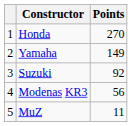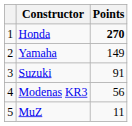 <table class="wikitable" style="font-size: 95%;">
 <tr>
 <th></th>
 <th>Constructor</th>
 <th>Points</th>
 </tr>
 <tr>
 <td align=center>1</td>
 <td> <a href='#'>Honda</a></td>
-<td align=right>270</td>
+<td align=right><strong>270</strong></td>
 </tr>
 <tr>
 <td align=center>2</td>
 <td> <a href='#'>Yamaha</a></td>
 <td align=right>149</td>
 </tr>
 <tr>
 <td align=center>3</td>
 <td> <a href='#'>Suzuki</a></td>
-<td align=right>92</td>
+<td align=right>91</td>
 </tr>
 <tr>
 <td align=center>4</td>
 <td> <a href='#'>Modenas</a> <a href='#'>KR3</a></td>
 <td align=right>56</td>
 </tr>
 <tr>
 <td align=center>5</td>
 <td> <a href='#'>MuZ</a></td>
 <td align=right>11</td>
 </tr>
 </table>
